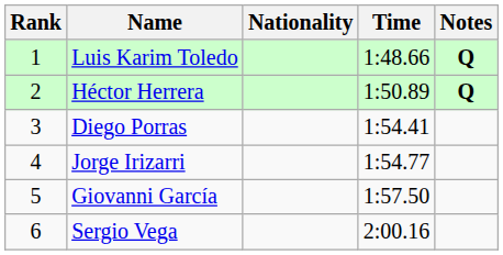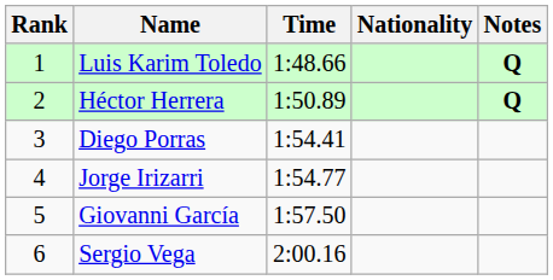 <table class="wikitable sortable" style="text-align:center">
 <tr>
 <th>Rank</th>
 <th>Name</th>
+<th>Time</th>
 <th>Nationality</th>
-<th>Time</th>
 <th>Notes</th>
 </tr>
 <tr bgcolor=ccffcc>
 <td align=center>1</td>
 <td align=left><a href='#'>Luis Karim Toledo</a></td>
+<td>1:48.66</td>
 <td align=left></td>
-<td>1:48.66</td>
 <td><strong>Q</strong></td>
 </tr>
 <tr bgcolor=ccffcc>
 <td align=center>2</td>
 <td align=left><a href='#'>Héctor Herrera</a></td>
+<td>1:50.89</td>
 <td align=left></td>
-<td>1:50.89</td>
 <td><strong>Q</strong></td>
 </tr>
 <tr>
 <td align=center>3</td>
 <td align=left><a href='#'>Diego Porras</a></td>
+<td>1:54.41</td>
 <td align=left></td>
-<td>1:54.41</td>
 <td></td>
 </tr>
 <tr>
 <td align=center>4</td>
 <td align=left><a href='#'>Jorge Irizarri</a></td>
+<td>1:54.77</td>
 <td align=left></td>
-<td>1:54.77</td>
 <td></td>
 </tr>
 <tr>
 <td align=center>5</td>
 <td align=left><a href='#'>Giovanni García</a></td>
+<td>1:57.50</td>
 <td align=left></td>
-<td>1:57.50</td>
 <td></td>
 </tr>
 <tr>
 <td align=center>6</td>
 <td align=left><a href='#'>Sergio Vega</a></td>
+<td>2:00.16</td>
 <td align=left></td>
-<td>2:00.16</td>
 <td></td>
 </tr>
 </table>
